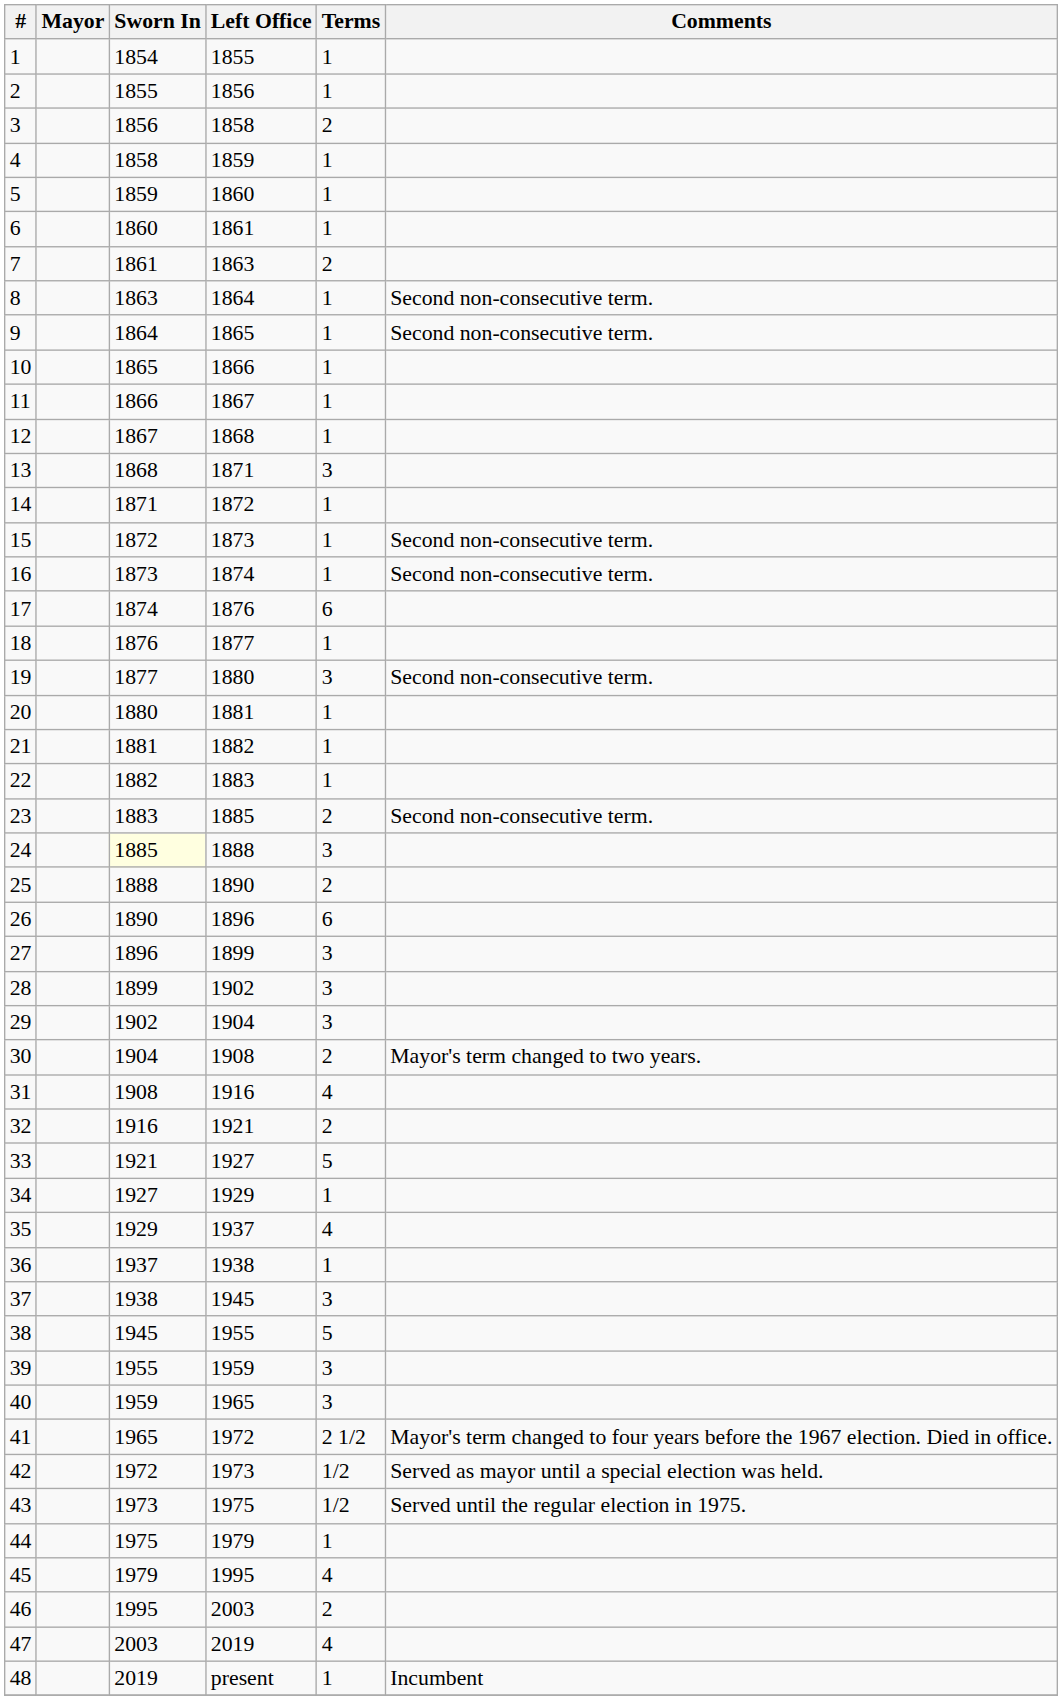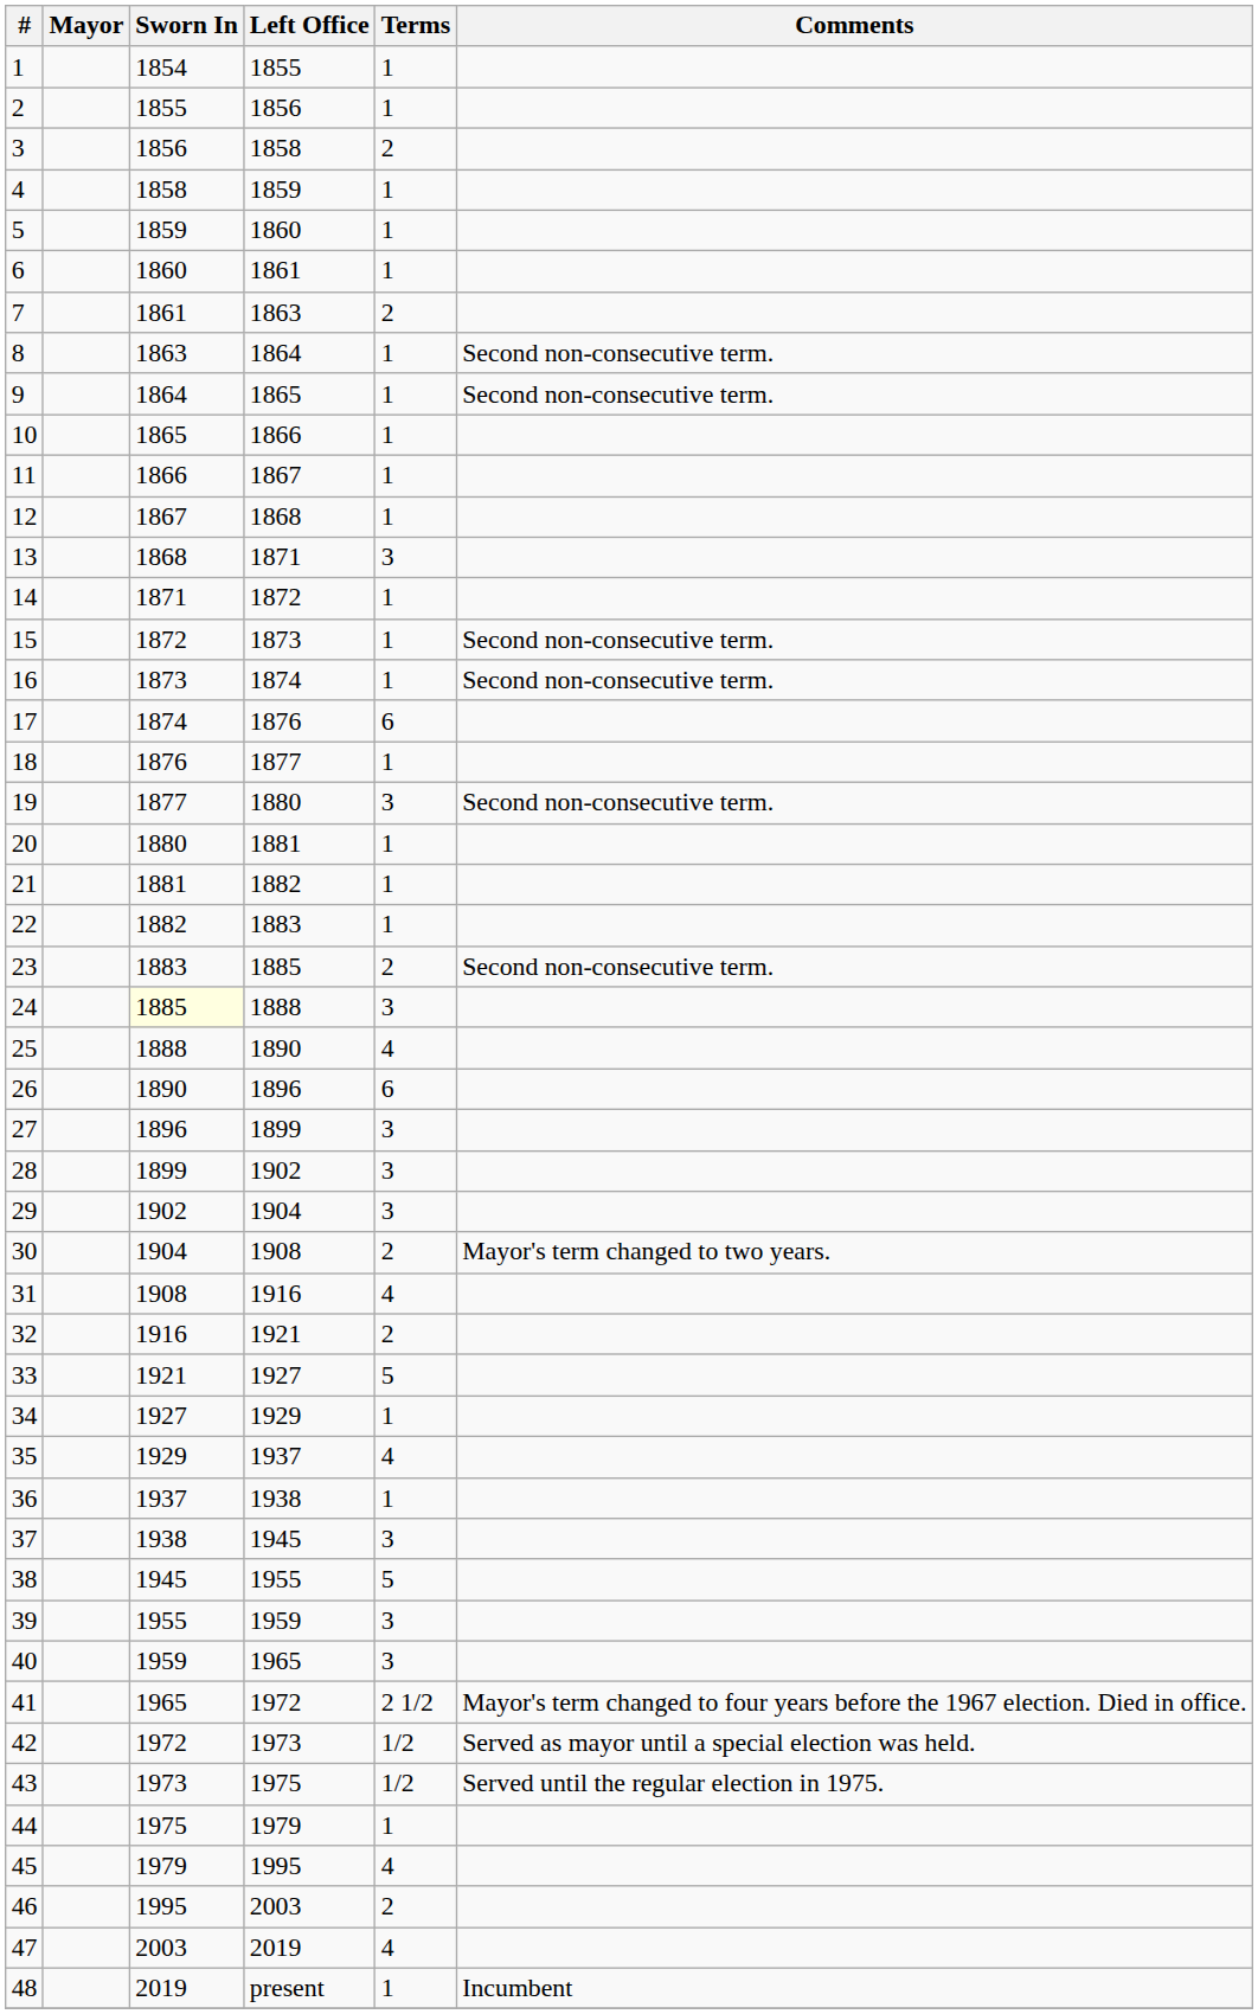 <table class="wikitable sortable">
 <tr>
 <th>#</th>
 <th>Mayor</th>
 <th>Sworn In</th>
 <th>Left Office</th>
 <th>Terms</th>
 <th>Comments</th>
 </tr>
 <tr>
 <td>1</td>
 <td></td>
 <td>1854</td>
 <td>1855</td>
 <td>1</td>
 <td></td>
 </tr>
 <tr>
 <td>2</td>
 <td></td>
 <td>1855</td>
 <td>1856</td>
 <td>1</td>
 <td></td>
 </tr>
 <tr>
 <td>3</td>
 <td></td>
 <td>1856</td>
 <td>1858</td>
 <td>2</td>
 <td></td>
 </tr>
 <tr>
 <td>4</td>
 <td></td>
 <td>1858</td>
 <td>1859</td>
 <td>1</td>
 <td></td>
 </tr>
 <tr>
 <td>5</td>
 <td></td>
 <td>1859</td>
 <td>1860</td>
 <td>1</td>
 <td></td>
 </tr>
 <tr>
 <td>6</td>
 <td></td>
 <td>1860</td>
 <td>1861</td>
 <td>1</td>
 <td></td>
 </tr>
 <tr>
 <td>7</td>
 <td></td>
 <td>1861</td>
 <td>1863</td>
 <td>2</td>
 <td></td>
 </tr>
 <tr>
 <td>8</td>
 <td></td>
 <td>1863</td>
 <td>1864</td>
 <td>1</td>
 <td>Second non-consecutive term.</td>
 </tr>
 <tr>
 <td>9</td>
 <td></td>
 <td>1864</td>
 <td>1865</td>
 <td>1</td>
 <td>Second non-consecutive term.</td>
 </tr>
 <tr>
 <td>10</td>
 <td></td>
 <td>1865</td>
 <td>1866</td>
 <td>1</td>
 <td></td>
 </tr>
 <tr>
 <td>11</td>
 <td></td>
 <td>1866</td>
 <td>1867</td>
 <td>1</td>
 <td></td>
 </tr>
 <tr>
 <td>12</td>
 <td></td>
 <td>1867</td>
 <td>1868</td>
 <td>1</td>
 <td></td>
 </tr>
 <tr>
 <td>13</td>
 <td></td>
 <td>1868</td>
 <td>1871</td>
 <td>3</td>
 <td></td>
 </tr>
 <tr>
 <td>14</td>
 <td></td>
 <td>1871</td>
 <td>1872</td>
 <td>1</td>
 <td></td>
 </tr>
 <tr>
 <td>15</td>
 <td></td>
 <td>1872</td>
 <td>1873</td>
 <td>1</td>
 <td>Second non-consecutive term.</td>
 </tr>
 <tr>
 <td>16</td>
 <td></td>
 <td>1873</td>
 <td>1874</td>
 <td>1</td>
 <td>Second non-consecutive term.</td>
 </tr>
 <tr>
 <td>17</td>
 <td></td>
 <td>1874</td>
 <td>1876</td>
 <td>6</td>
 <td></td>
 </tr>
 <tr>
 <td>18</td>
 <td></td>
 <td>1876</td>
 <td>1877</td>
 <td>1</td>
 <td></td>
 </tr>
 <tr>
 <td>19</td>
 <td></td>
 <td>1877</td>
 <td>1880</td>
 <td>3</td>
 <td>Second non-consecutive term.</td>
 </tr>
 <tr>
 <td>20</td>
 <td></td>
 <td>1880</td>
 <td>1881</td>
 <td>1</td>
 <td></td>
 </tr>
 <tr>
 <td>21</td>
 <td></td>
 <td>1881</td>
 <td>1882</td>
 <td>1</td>
 <td></td>
 </tr>
 <tr>
 <td>22</td>
 <td></td>
 <td>1882</td>
 <td>1883</td>
 <td>1</td>
 <td></td>
 </tr>
 <tr>
 <td>23</td>
 <td></td>
 <td>1883</td>
 <td>1885</td>
 <td>2</td>
 <td>Second non-consecutive term.</td>
 </tr>
 <tr>
 <td>24</td>
 <td></td>
 <td style="background: lightyellow;">1885</td>
 <td>1888</td>
 <td>3</td>
 <td></td>
 </tr>
 <tr>
 <td>25</td>
 <td></td>
 <td>1888</td>
 <td>1890</td>
-<td>2</td>
+<td>4</td>
 <td></td>
 </tr>
 <tr>
 <td>26</td>
 <td></td>
 <td>1890</td>
 <td>1896</td>
 <td>6</td>
 <td></td>
 </tr>
 <tr>
 <td>27</td>
 <td></td>
 <td>1896</td>
 <td>1899</td>
 <td>3</td>
 <td></td>
 </tr>
 <tr>
 <td>28</td>
 <td></td>
 <td>1899</td>
 <td>1902</td>
 <td>3</td>
 <td></td>
 </tr>
 <tr>
 <td>29</td>
 <td></td>
 <td>1902</td>
 <td>1904</td>
 <td>3</td>
 <td></td>
 </tr>
 <tr>
 <td>30</td>
 <td></td>
 <td>1904</td>
 <td>1908</td>
 <td>2</td>
 <td>Mayor's term changed to two years.</td>
 </tr>
 <tr>
 <td>31</td>
 <td></td>
 <td>1908</td>
 <td>1916</td>
 <td>4</td>
 <td></td>
 </tr>
 <tr>
 <td>32</td>
 <td></td>
 <td>1916</td>
 <td>1921</td>
 <td>2</td>
 <td></td>
 </tr>
 <tr>
 <td>33</td>
 <td></td>
 <td>1921</td>
 <td>1927</td>
 <td>5</td>
 <td></td>
 </tr>
 <tr>
 <td>34</td>
 <td></td>
 <td>1927</td>
 <td>1929</td>
 <td>1</td>
 <td></td>
 </tr>
 <tr>
 <td>35</td>
 <td></td>
 <td>1929</td>
 <td>1937</td>
 <td>4</td>
 <td></td>
 </tr>
 <tr>
 <td>36</td>
 <td></td>
 <td>1937</td>
 <td>1938</td>
 <td>1</td>
 <td></td>
 </tr>
 <tr>
 <td>37</td>
 <td></td>
 <td>1938</td>
 <td>1945</td>
 <td>3</td>
 <td></td>
 </tr>
 <tr>
 <td>38</td>
 <td></td>
 <td>1945</td>
 <td>1955</td>
 <td>5</td>
 <td></td>
 </tr>
 <tr>
 <td>39</td>
 <td></td>
 <td>1955</td>
 <td>1959</td>
 <td>3</td>
 <td></td>
 </tr>
 <tr>
 <td>40</td>
 <td></td>
 <td>1959</td>
 <td>1965</td>
 <td>3</td>
 <td></td>
 </tr>
 <tr>
 <td>41</td>
 <td></td>
 <td>1965</td>
 <td>1972</td>
 <td>2 1/2</td>
 <td>Mayor's term changed to four years before the 1967 election. Died in office.</td>
 </tr>
 <tr>
 <td>42</td>
 <td></td>
 <td>1972</td>
 <td>1973</td>
 <td>1/2</td>
 <td>Served as mayor until a special election was held.</td>
 </tr>
 <tr>
 <td>43</td>
 <td></td>
 <td>1973</td>
 <td>1975</td>
 <td>1/2</td>
 <td>Served until the regular election in 1975.</td>
 </tr>
 <tr>
 <td>44</td>
 <td></td>
 <td>1975</td>
 <td>1979</td>
 <td>1</td>
 <td></td>
 </tr>
 <tr>
 <td>45</td>
 <td></td>
 <td>1979</td>
 <td>1995</td>
 <td>4</td>
 <td></td>
 </tr>
 <tr>
 <td>46</td>
 <td></td>
 <td>1995</td>
 <td>2003</td>
 <td>2</td>
 <td></td>
 </tr>
 <tr>
 <td>47</td>
 <td></td>
 <td>2003</td>
 <td>2019</td>
 <td>4</td>
 <td></td>
 </tr>
 <tr>
 <td>48</td>
 <td></td>
 <td>2019</td>
 <td>present</td>
 <td>1</td>
 <td>Incumbent</td>
 </tr>
 <tr>
 </tr>
 </table>
